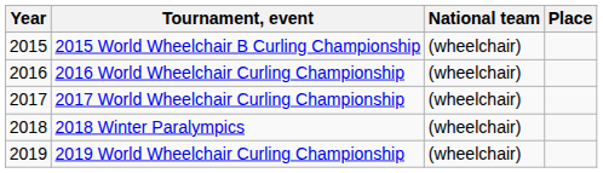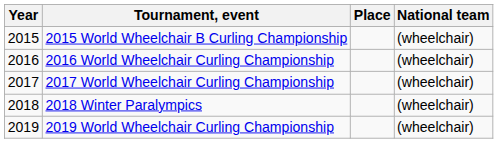 <table class="wikitable">
 <tr>
 <th scope="col">Year</th>
 <th scope="col">Tournament, event</th>
+<th scope="col">Place</th>
 <th scope="col">National team</th>
-<th scope="col">Place</th>
 </tr>
 <tr>
 <td>2015</td>
 <td><a href='#'>2015 World Wheelchair B Curling Championship</a></td>
+<td></td>
 <td> (wheelchair)</td>
-<td></td>
 </tr>
 <tr>
 <td>2016</td>
 <td><a href='#'>2016 World Wheelchair Curling Championship</a></td>
+<td></td>
 <td> (wheelchair)</td>
-<td></td>
 </tr>
 <tr>
 <td>2017</td>
 <td><a href='#'>2017 World Wheelchair Curling Championship</a></td>
+<td></td>
 <td> (wheelchair)</td>
-<td></td>
 </tr>
 <tr>
 <td>2018</td>
 <td><a href='#'>2018 Winter Paralympics</a></td>
+<td></td>
 <td> (wheelchair)</td>
-<td></td>
 </tr>
 <tr>
 <td>2019</td>
 <td><a href='#'>2019 World Wheelchair Curling Championship</a></td>
+<td></td>
 <td> (wheelchair)</td>
-<td></td>
 </tr>
 </table>
